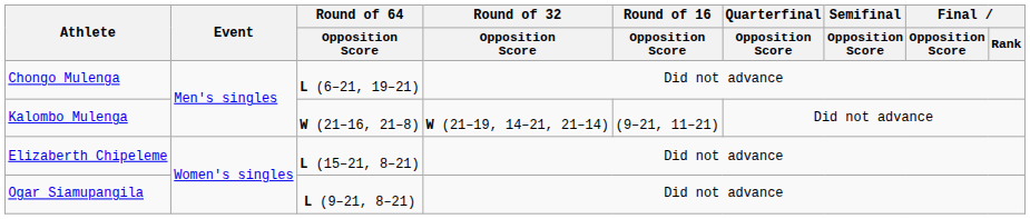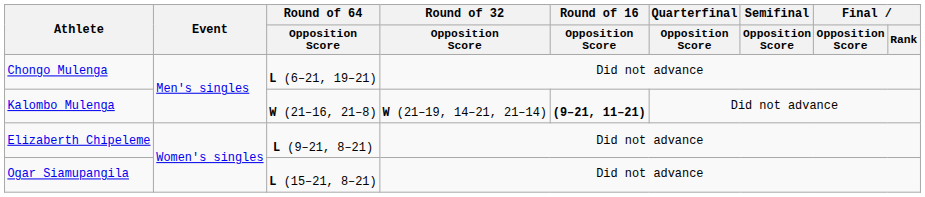 <table class=wikitable style="font-size:90%">
 <tr>
 <th rowspan=2>Athlete</th>
 <th rowspan=2>Event</th>
 <th>Round of 64</th>
 <th>Round of 32</th>
 <th>Round of 16</th>
 <th>Quarterfinal</th>
 <th>Semifinal</th>
 <th colspan=2>Final / </th>
 </tr>
 <tr style="font-size:95%">
 <th>Opposition<br>Score</th>
 <th>Opposition<br>Score</th>
 <th>Opposition<br>Score</th>
 <th>Opposition<br>Score</th>
 <th>Opposition<br>Score</th>
 <th>Opposition<br>Score</th>
 <th>Rank</th>
 </tr>
 <tr align=center>
 <td align=left><a href='#'>Chongo Mulenga</a></td>
 <td align=left rowspan=2><a href='#'>Men's singles</a></td>
 <td><br><strong>L</strong> (6–21, 19–21)</td>
 <td colspan="6">Did not advance</td>
 </tr>
 <tr align=center>
 <td align=left><a href='#'>Kalombo Mulenga</a></td>
 <td><br><strong>W</strong> (21–16, 21–8)</td>
 <td><br><strong>W</strong> (21–19, 14–21, 21–14)</td>
-<td><br> (9–21, 11–21)</td>
+<td><strong><br> (9–21, 11–21)</strong></td>
 <td colspan="4">Did not advance</td>
 </tr>
 <tr align=center>
 <td align=left><a href='#'>Elizaberth Chipeleme</a></td>
 <td align=left rowspan=2><a href='#'>Women's singles</a></td>
-<td><br><strong>L</strong> (15–21, 8–21)</td>
+<td><br><strong>L</strong> (9–21, 8–21)</td>
 <td colspan="6">Did not advance</td>
 </tr>
 <tr align=center>
 <td align=left><a href='#'>Ogar Siamupangila</a></td>
-<td><br><strong>L</strong> (9–21, 8–21)</td>
+<td><br><strong>L</strong> (15–21, 8–21)</td>
 <td colspan="6">Did not advance</td>
 </tr>
 </table>
